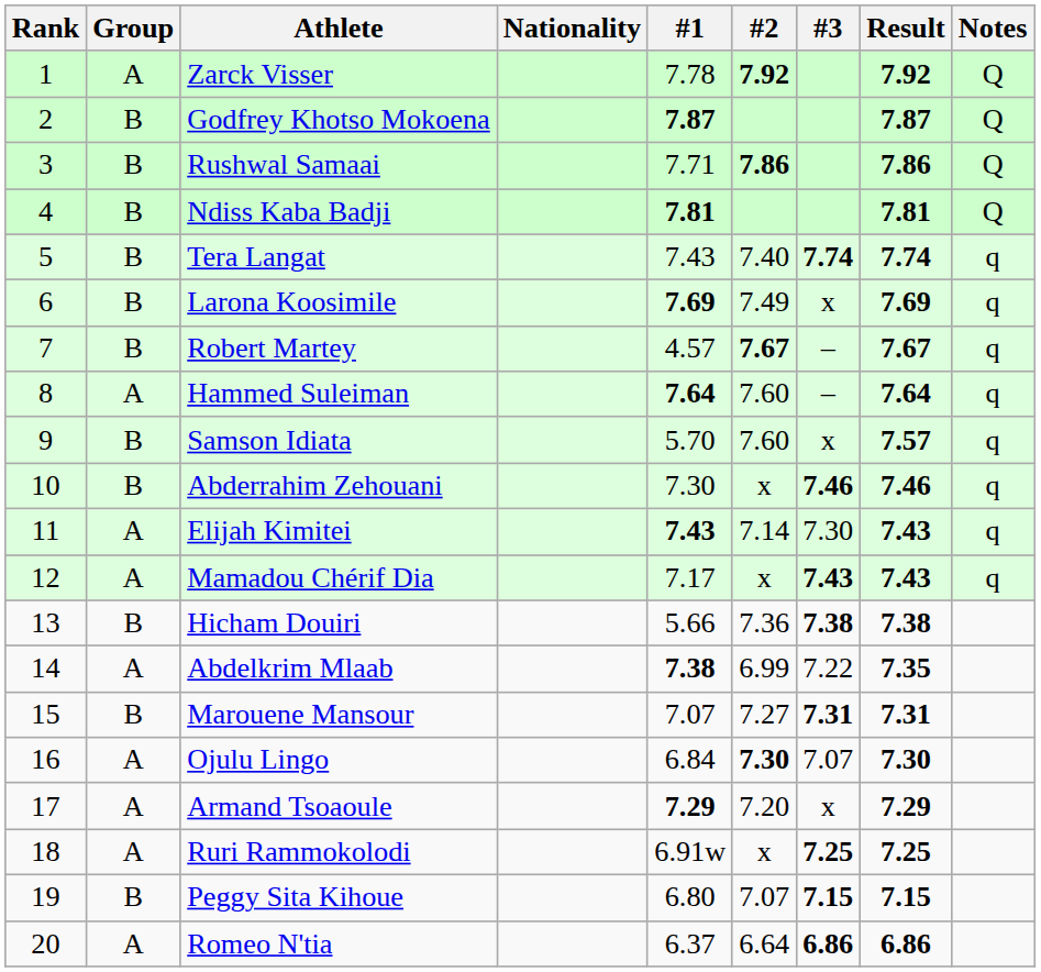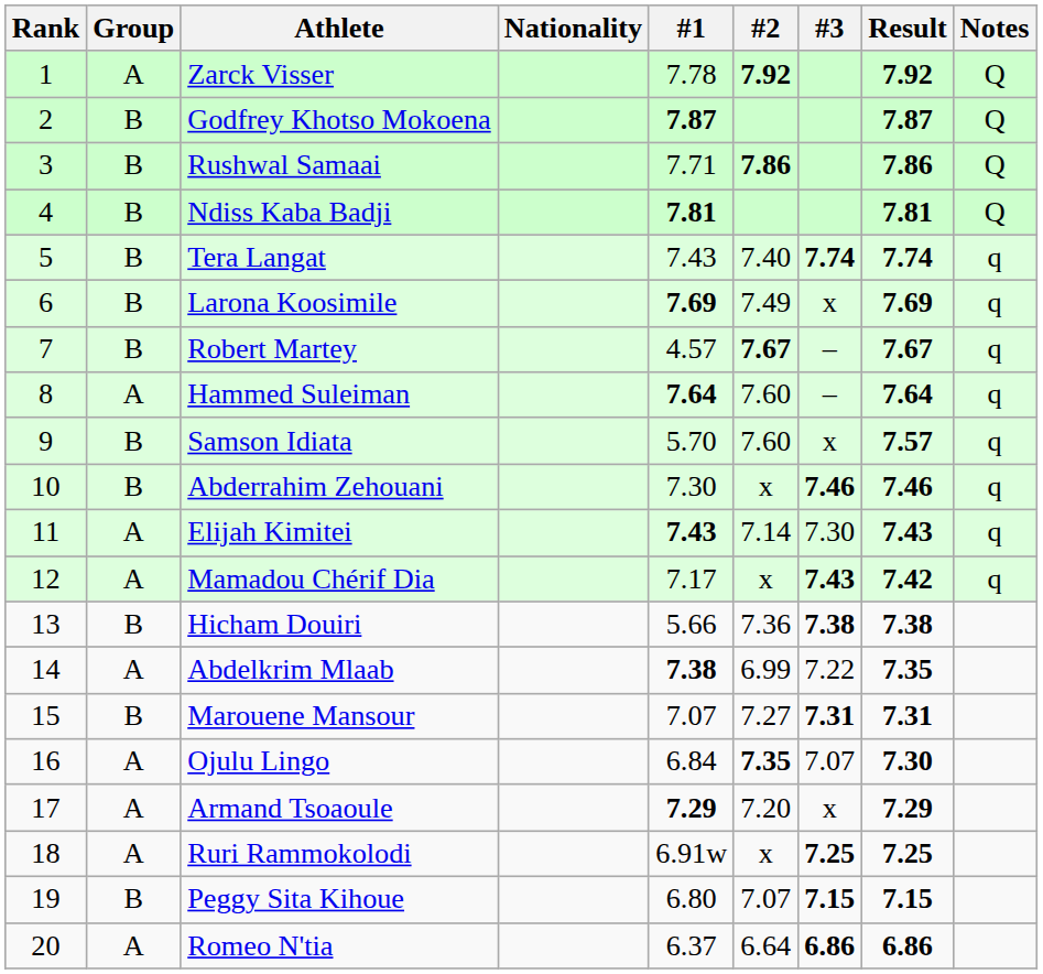 <table class="wikitable sortable" style="text-align:center">
 <tr>
 <th>Rank</th>
 <th>Group</th>
 <th>Athlete</th>
 <th>Nationality</th>
 <th>#1</th>
 <th>#2</th>
 <th>#3</th>
 <th>Result</th>
 <th>Notes</th>
 </tr>
 <tr bgcolor=ccffcc>
 <td>1</td>
 <td>A</td>
 <td align=left><a href='#'>Zarck Visser</a></td>
 <td align=left></td>
 <td>7.78</td>
 <td><strong>7.92</strong></td>
 <td></td>
 <td><strong>7.92</strong></td>
 <td>Q</td>
 </tr>
 <tr bgcolor=ccffcc>
 <td>2</td>
 <td>B</td>
 <td align=left><a href='#'>Godfrey Khotso Mokoena</a></td>
 <td align=left></td>
 <td><strong>7.87</strong></td>
 <td></td>
 <td></td>
 <td><strong>7.87</strong></td>
 <td>Q</td>
 </tr>
 <tr bgcolor=ccffcc>
 <td>3</td>
 <td>B</td>
 <td align=left><a href='#'>Rushwal Samaai</a></td>
 <td align=left></td>
 <td>7.71</td>
 <td><strong>7.86</strong></td>
 <td></td>
 <td><strong>7.86</strong></td>
 <td>Q</td>
 </tr>
 <tr bgcolor=ccffcc>
 <td>4</td>
 <td>B</td>
 <td align=left><a href='#'>Ndiss Kaba Badji</a></td>
 <td align=left></td>
 <td><strong>7.81</strong></td>
 <td></td>
 <td></td>
 <td><strong>7.81</strong></td>
 <td>Q</td>
 </tr>
 <tr bgcolor=ddffdd>
 <td>5</td>
 <td>B</td>
 <td align=left><a href='#'>Tera Langat</a></td>
 <td align=left></td>
 <td>7.43</td>
 <td>7.40</td>
 <td><strong>7.74</strong></td>
 <td><strong>7.74</strong></td>
 <td>q</td>
 </tr>
 <tr bgcolor=ddffdd>
 <td>6</td>
 <td>B</td>
 <td align=left><a href='#'>Larona Koosimile</a></td>
 <td align=left></td>
 <td><strong>7.69</strong></td>
 <td>7.49</td>
 <td>x</td>
 <td><strong>7.69</strong></td>
 <td>q</td>
 </tr>
 <tr bgcolor=ddffdd>
 <td>7</td>
 <td>B</td>
 <td align=left><a href='#'>Robert Martey</a></td>
 <td align=left></td>
 <td>4.57</td>
 <td><strong>7.67</strong></td>
 <td>–</td>
 <td><strong>7.67</strong></td>
 <td>q</td>
 </tr>
 <tr bgcolor=ddffdd>
 <td>8</td>
 <td>A</td>
 <td align=left><a href='#'>Hammed Suleiman</a></td>
 <td align=left></td>
 <td><strong>7.64</strong></td>
 <td>7.60</td>
 <td>–</td>
 <td><strong>7.64</strong></td>
 <td>q</td>
 </tr>
 <tr bgcolor=ddffdd>
 <td>9</td>
 <td>B</td>
 <td align=left><a href='#'>Samson Idiata</a></td>
 <td align=left></td>
 <td>5.70</td>
 <td>7.60</td>
 <td>x</td>
 <td><strong>7.57</strong></td>
 <td>q</td>
 </tr>
 <tr bgcolor=ddffdd>
 <td>10</td>
 <td>B</td>
 <td align=left><a href='#'>Abderrahim Zehouani</a></td>
 <td align=left></td>
 <td>7.30</td>
 <td>x</td>
 <td><strong>7.46</strong></td>
 <td><strong>7.46</strong></td>
 <td>q</td>
 </tr>
 <tr bgcolor=ddffdd>
 <td>11</td>
 <td>A</td>
 <td align=left><a href='#'>Elijah Kimitei</a></td>
 <td align=left></td>
 <td><strong>7.43</strong></td>
 <td>7.14</td>
 <td>7.30</td>
 <td><strong>7.43</strong></td>
 <td>q</td>
 </tr>
 <tr bgcolor=ddffdd>
 <td>12</td>
 <td>A</td>
 <td align=left><a href='#'>Mamadou Chérif Dia</a></td>
 <td align=left></td>
 <td>7.17</td>
 <td>x</td>
 <td><strong>7.43</strong></td>
-<td><strong>7.43</strong></td>
+<td><strong>7.42</strong></td>
 <td>q</td>
 </tr>
 <tr>
 <td>13</td>
 <td>B</td>
 <td align=left><a href='#'>Hicham Douiri</a></td>
 <td align=left></td>
 <td>5.66</td>
 <td>7.36</td>
 <td><strong>7.38</strong></td>
 <td><strong>7.38</strong></td>
 <td></td>
 </tr>
 <tr>
 <td>14</td>
 <td>A</td>
 <td align=left><a href='#'>Abdelkrim Mlaab</a></td>
 <td align=left></td>
 <td><strong>7.38</strong></td>
 <td>6.99</td>
 <td>7.22</td>
 <td><strong>7.35</strong></td>
 <td></td>
 </tr>
 <tr>
 <td>15</td>
 <td>B</td>
 <td align=left><a href='#'>Marouene Mansour</a></td>
 <td align=left></td>
 <td>7.07</td>
 <td>7.27</td>
 <td><strong>7.31</strong></td>
 <td><strong>7.31</strong></td>
 <td></td>
 </tr>
 <tr>
 <td>16</td>
 <td>A</td>
 <td align=left><a href='#'>Ojulu Lingo</a></td>
 <td align=left></td>
 <td>6.84</td>
-<td><strong>7.30</strong></td>
+<td><strong>7.35</strong></td>
 <td>7.07</td>
 <td><strong>7.30</strong></td>
 <td></td>
 </tr>
 <tr>
 <td>17</td>
 <td>A</td>
 <td align=left><a href='#'>Armand Tsoaoule</a></td>
 <td align=left></td>
 <td><strong>7.29</strong></td>
 <td>7.20</td>
 <td>x</td>
 <td><strong>7.29</strong></td>
 <td></td>
 </tr>
 <tr>
 <td>18</td>
 <td>A</td>
 <td align=left><a href='#'>Ruri Rammokolodi</a></td>
 <td align=left></td>
 <td>6.91w</td>
 <td>x</td>
 <td><strong>7.25</strong></td>
 <td><strong>7.25</strong></td>
 <td></td>
 </tr>
 <tr>
 <td>19</td>
 <td>B</td>
 <td align=left><a href='#'>Peggy Sita Kihoue</a></td>
 <td align=left></td>
 <td>6.80</td>
 <td>7.07</td>
 <td><strong>7.15</strong></td>
 <td><strong>7.15</strong></td>
 <td></td>
 </tr>
 <tr>
 <td>20</td>
 <td>A</td>
 <td align=left><a href='#'>Romeo N'tia</a></td>
 <td align=left></td>
 <td>6.37</td>
 <td>6.64</td>
 <td><strong>6.86</strong></td>
 <td><strong>6.86</strong></td>
 <td></td>
 </tr>
 </table>
